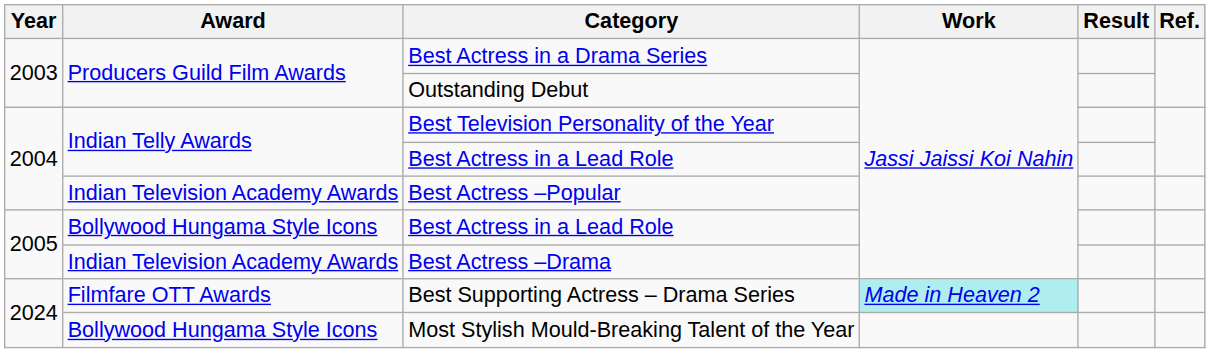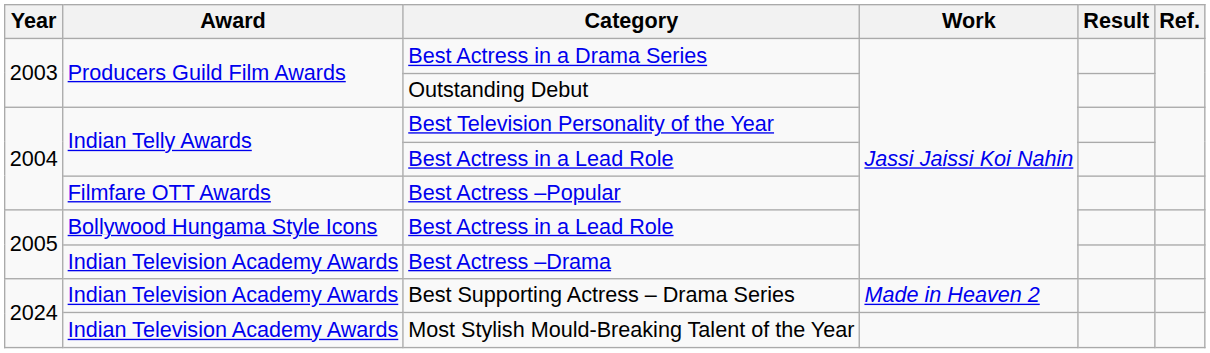 <table class="wikitable">
 <tr>
 <th>Year</th>
 <th>Award</th>
 <th>Category</th>
 <th>Work</th>
 <th>Result</th>
 <th>Ref.</th>
 </tr>
 <tr>
 <td rowspan="2">2003</td>
 <td rowspan="2"><a href='#'>Producers Guild Film Awards</a></td>
 <td><a href='#'>Best Actress in a Drama Series</a></td>
 <td rowspan="7"><em><a href='#'>Jassi Jaissi Koi Nahin</a></em></td>
 <td></td>
 <td rowspan="2"></td>
 </tr>
 <tr>
 <td>Outstanding Debut</td>
 <td></td>
 </tr>
 <tr>
 <td rowspan="3">2004</td>
 <td rowspan="2"><a href='#'>Indian Telly Awards</a></td>
 <td><a href='#'>Best Television Personality of the Year</a></td>
 <td></td>
 <td rowspan="2"></td>
 </tr>
 <tr>
 <td><a href='#'>Best Actress in a Lead Role</a></td>
 <td></td>
 </tr>
 <tr>
-<td><a href='#'>Indian Television Academy Awards</a></td>
+<td><a href='#'>Filmfare OTT Awards</a></td>
 <td><a href='#'>Best Actress –Popular</a></td>
 <td></td>
 <td></td>
 </tr>
 <tr>
 <td rowspan="2">2005</td>
 <td><a href='#'>Bollywood Hungama Style Icons</a></td>
 <td><a href='#'>Best Actress in a Lead Role</a></td>
 <td></td>
 <td></td>
 </tr>
 <tr>
 <td><a href='#'>Indian Television Academy Awards</a></td>
 <td><a href='#'>Best Actress –Drama</a></td>
 <td></td>
 <td></td>
 </tr>
 <tr>
 <td rowspan="2">2024</td>
-<td><a href='#'>Filmfare OTT Awards</a></td>
+<td><a href='#'>Indian Television Academy Awards</a></td>
 <td>Best Supporting Actress – Drama Series</td>
-<td style="background: paleturquoise;"><em><a href='#'>Made in Heaven 2</a></em></td>
+<td><em><a href='#'>Made in Heaven 2</a></em></td>
 <td></td>
 <td></td>
 </tr>
 <tr>
-<td><a href='#'>Bollywood Hungama Style Icons</a></td>
+<td><a href='#'>Indian Television Academy Awards</a></td>
 <td>Most Stylish Mould-Breaking Talent of the Year</td>
 <td></td>
 <td></td>
 <td></td>
 </tr>
 </table>
